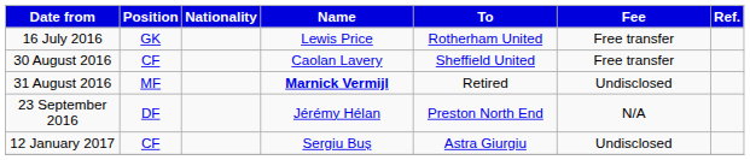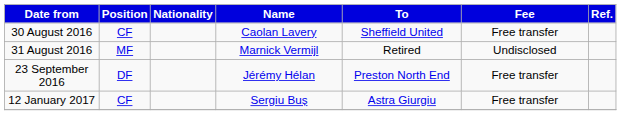 <table class="wikitable"  style="text-align:center; font-size:90%; ">
 <tr>
 <th style="background:#00d; color:#fff; width:110px;">Date from</th>
 <th style="background:#00d; color:#fff; width:50px;">Position</th>
 <th style="background:#00d; color:#fff; width:50px;">Nationality</th>
 <th style="background:#00d; color:#fff; width:150px;">Name</th>
 <th style="background:#00d; color:#fff; width:140px;">To</th>
 <th style="background:#00d; color:#fff; width:150px;">Fee</th>
 <th style="background:#00d; color:#fff; width:25px;">Ref.</th>
-</tr>
-<tr>
-<td>16 July 2016</td>
-<td><a href='#'>GK</a></td>
-<td></td>
-<td><a href='#'>Lewis Price</a></td>
-<td><a href='#'>Rotherham United</a></td>
-<td>Free transfer</td>
-<td></td>
 </tr>
 <tr>
 <td>30 August 2016</td>
 <td><a href='#'>CF</a></td>
 <td></td>
 <td><a href='#'>Caolan Lavery</a></td>
 <td><a href='#'>Sheffield United</a></td>
 <td>Free transfer</td>
 <td></td>
 </tr>
 <tr>
 <td>31 August 2016</td>
 <td><a href='#'>MF</a></td>
 <td></td>
-<td><strong><a href='#'>Marnick Vermijl</a></strong></td>
+<td><a href='#'>Marnick Vermijl</a></td>
 <td>Retired</td>
 <td>Undisclosed</td>
 <td></td>
 </tr>
 <tr>
 <td>23 September 2016</td>
 <td><a href='#'>DF</a></td>
 <td></td>
 <td><a href='#'>Jérémy Hélan</a></td>
 <td><a href='#'>Preston North End</a></td>
-<td>N/A</td>
+<td>Free transfer</td>
 <td></td>
 </tr>
 <tr>
 <td>12 January 2017</td>
 <td><a href='#'>CF</a></td>
 <td></td>
 <td><a href='#'>Sergiu Buș</a></td>
 <td><a href='#'>Astra Giurgiu</a></td>
-<td>Undisclosed</td>
+<td>Free transfer</td>
 <td></td>
 </tr>
 <tr>
 </tr>
 </table>
